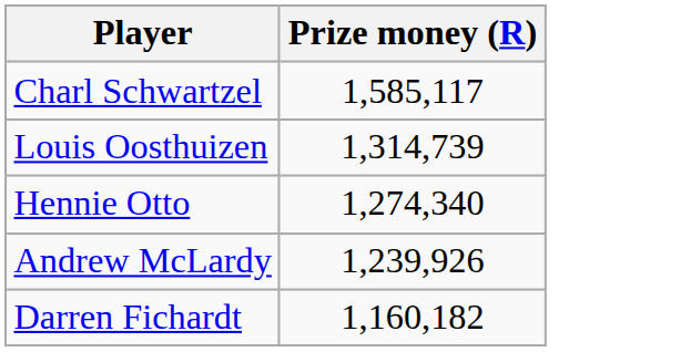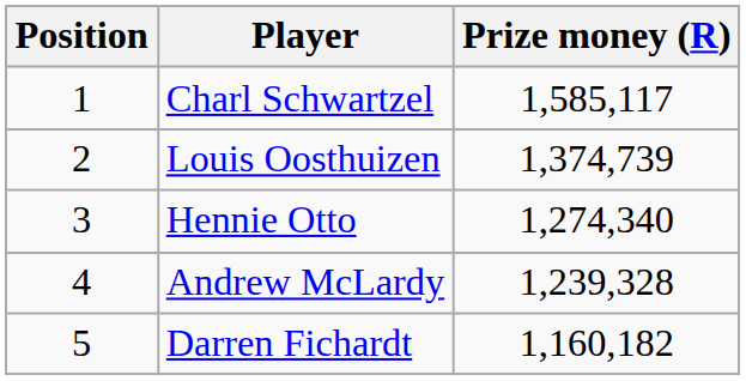 <table class=wikitable>
 <tr>
+<th>Position</th>
 <th>Player</th>
 <th>Prize money (<a href='#'>R</a>)</th>
 </tr>
 <tr>
+<td align=center>1</td>
 <td> <a href='#'>Charl Schwartzel</a></td>
 <td align=center>1,585,117</td>
 </tr>
 <tr>
+<td align=center>2</td>
 <td> <a href='#'>Louis Oosthuizen</a></td>
-<td align=center>1,314,739</td>
+<td align=center>1,374,739</td>
 </tr>
 <tr>
+<td align=center>3</td>
 <td> <a href='#'>Hennie Otto</a></td>
 <td align=center>1,274,340</td>
 </tr>
 <tr>
+<td align=center>4</td>
 <td> <a href='#'>Andrew McLardy</a></td>
-<td align=center>1,239,926</td>
+<td align=center>1,239,328</td>
 </tr>
 <tr>
+<td align=center>5</td>
 <td> <a href='#'>Darren Fichardt</a></td>
 <td align=center>1,160,182</td>
 </tr>
 </table>
